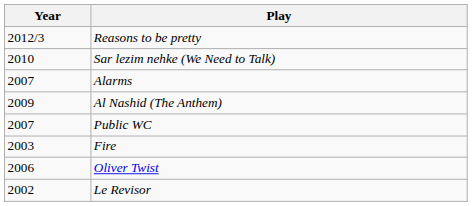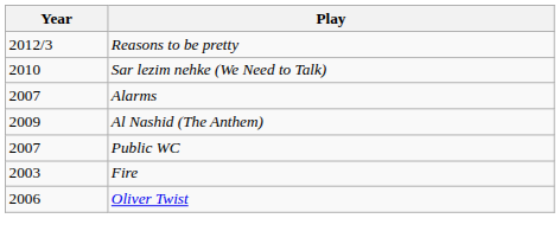 <table class="wikitable" style="font-size: 90%; width:35em;">
 <tr>
 <th>Year</th>
 <th>Play</th>
 </tr>
 <tr>
 <td>2012/3</td>
 <td><em>Reasons to be pretty</em></td>
 </tr>
 <tr>
 <td>2010</td>
 <td><em>Sar lezim nehke (We Need to Talk)</em></td>
 </tr>
 <tr>
 <td>2007</td>
 <td><em>Alarms</em></td>
 </tr>
 <tr>
 <td>2009</td>
 <td><em>Al Nashid (The Anthem)</em></td>
 </tr>
 <tr>
 <td>2007</td>
 <td><em>Public WC</em></td>
 </tr>
 <tr>
 <td>2003</td>
 <td><em>Fire</em></td>
 </tr>
 <tr>
 <td>2006</td>
 <td><em><a href='#'>Oliver Twist</a></em></td>
 </tr>
-<tr>
-<td>2002</td>
-<td><em>Le Revisor</em></td>
-</tr>
 </table>
